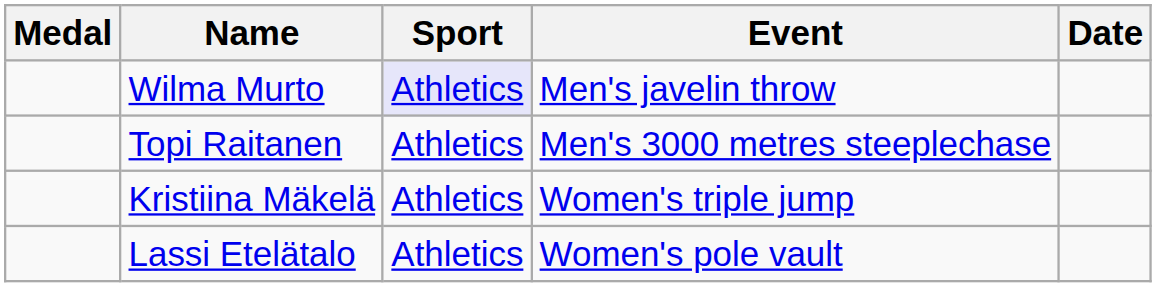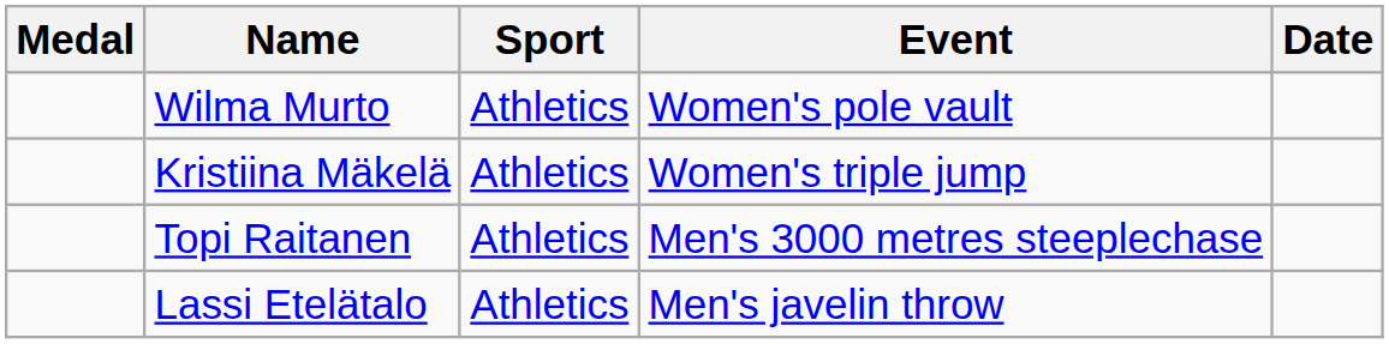 <table class="wikitable sortable" style="font-size: 95%;">
 <tr>
 <th>Medal</th>
 <th>Name</th>
 <th>Sport</th>
 <th>Event</th>
 <th>Date</th>
 </tr>
 <tr>
 <td></td>
 <td><a href='#'>Wilma Murto</a></td>
-<td style="background: lavender;"><a href='#'>Athletics</a></td>
-<td><a href='#'>Men's javelin throw</a></td>
+<td><a href='#'>Athletics</a></td>
+<td><a href='#'>Women's pole vault</a></td>
+<td></td>
+</tr>
+<tr>
+<td></td>
+<td><a href='#'>Kristiina Mäkelä</a></td>
+<td><a href='#'>Athletics</a></td>
+<td><a href='#'>Women's triple jump</a></td>
 <td></td>
 </tr>
 <tr>
 <td></td>
 <td><a href='#'>Topi Raitanen</a></td>
 <td><a href='#'>Athletics</a></td>
 <td><a href='#'>Men's 3000 metres steeplechase</a></td>
 <td></td>
 </tr>
 <tr>
 <td></td>
-<td><a href='#'>Kristiina Mäkelä</a></td>
-<td><a href='#'>Athletics</a></td>
-<td><a href='#'>Women's triple jump</a></td>
-<td></td>
-</tr>
-<tr>
-<td></td>
 <td><a href='#'>Lassi Etelätalo</a></td>
 <td><a href='#'>Athletics</a></td>
-<td><a href='#'>Women's pole vault</a></td>
+<td><a href='#'>Men's javelin throw</a></td>
 <td></td>
 </tr>
 </table>
